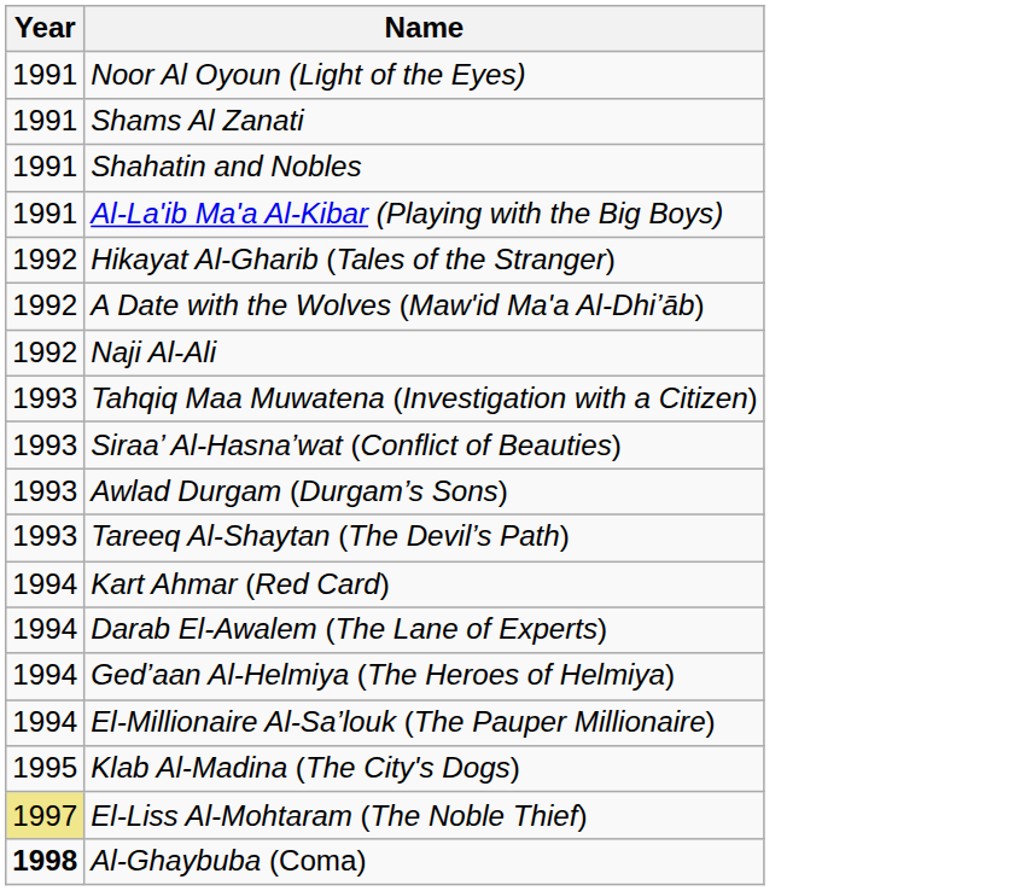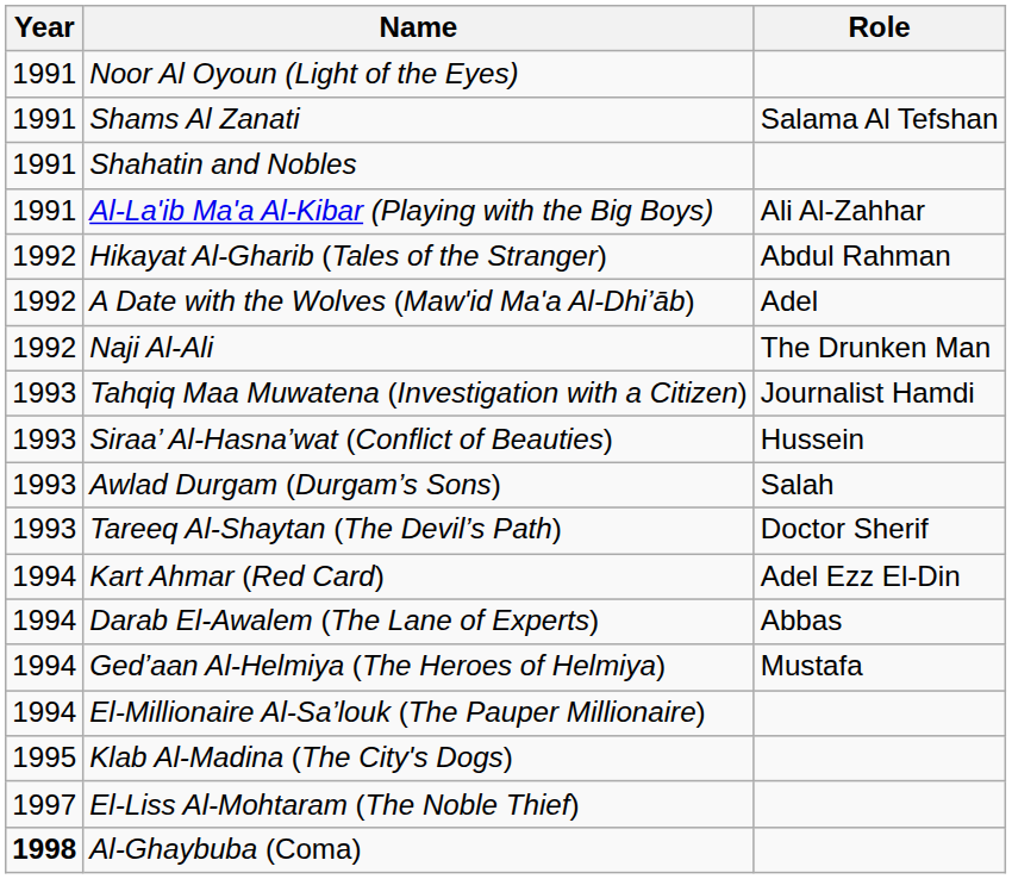 <table class="wikitable">
 <tr>
 <th>Year</th>
 <th>Name</th>
+<th>Role</th>
 </tr>
 <tr>
 <td>1991</td>
 <td><em>Noor Al Oyoun (Light of the Eyes)</em></td>
+<td></td>
 </tr>
 <tr>
 <td>1991</td>
 <td><em>Shams Al Zanati</em></td>
+<td>Salama Al Tefshan</td>
 </tr>
 <tr>
 <td>1991</td>
 <td><em>Shahatin and Nobles</em></td>
+<td></td>
 </tr>
 <tr>
 <td>1991</td>
 <td><em><a href='#'>Al-La'ib Ma'a Al-Kibar</a> (Playing with the Big Boys)</em></td>
+<td>Ali Al-Zahhar</td>
 </tr>
 <tr>
 <td>1992</td>
 <td><em>Hikayat Al-Gharib</em> (<em>Tales of the Stranger</em>)</td>
+<td>Abdul Rahman</td>
 </tr>
 <tr>
 <td>1992</td>
 <td><em>A Date with the Wolves</em> (<em>Maw'id Ma'a Al-Dhi’āb</em>)</td>
+<td>Adel</td>
 </tr>
 <tr>
 <td>1992</td>
 <td><em>Naji Al-Ali</em></td>
+<td>The Drunken Man</td>
 </tr>
 <tr>
 <td>1993</td>
 <td><em>Tahqiq Maa Muwatena</em> (<em>Investigation with a Citizen</em>)</td>
+<td>Journalist Hamdi</td>
 </tr>
 <tr>
 <td>1993</td>
 <td><em>Siraa’ Al-Hasna’wat</em> (<em>Conflict of Beauties</em>)</td>
+<td>Hussein</td>
 </tr>
 <tr>
 <td>1993</td>
 <td><em>Awlad Durgam</em> (<em>Durgam’s Sons</em>)</td>
+<td>Salah</td>
 </tr>
 <tr>
 <td>1993</td>
 <td><em>Tareeq Al-Shaytan</em> (<em>The Devil’s Path</em>)</td>
+<td>Doctor Sherif</td>
 </tr>
 <tr>
 <td>1994</td>
 <td><em>Kart Ahmar</em> (<em>Red Card</em>)</td>
+<td>Adel Ezz El-Din</td>
 </tr>
 <tr>
 <td>1994</td>
 <td><em>Darab El-Awalem</em> (<em>The Lane of Experts</em>)</td>
+<td>Abbas</td>
 </tr>
 <tr>
 <td>1994</td>
 <td><em>Ged’aan Al-Helmiya</em> (<em>The Heroes of Helmiya</em>)</td>
+<td>Mustafa</td>
 </tr>
 <tr>
 <td>1994</td>
 <td><em>El-Millionaire Al-Sa’louk</em> (<em>The Pauper Millionaire</em>)</td>
+<td></td>
 </tr>
 <tr>
 <td>1995</td>
 <td><em>Klab Al-Madina</em> (<em>The City's Dogs</em>)</td>
+<td></td>
 </tr>
 <tr>
-<td style="background: khaki;">1997</td>
+<td>1997</td>
 <td><em>El-Liss Al-Mohtaram</em> (<em>The Noble Thief</em>)</td>
+<td></td>
 </tr>
 <tr>
 <td><strong>1998</strong></td>
 <td><em>Al-Ghaybuba</em> (Coma)</td>
+<td></td>
 </tr>
 </table>
